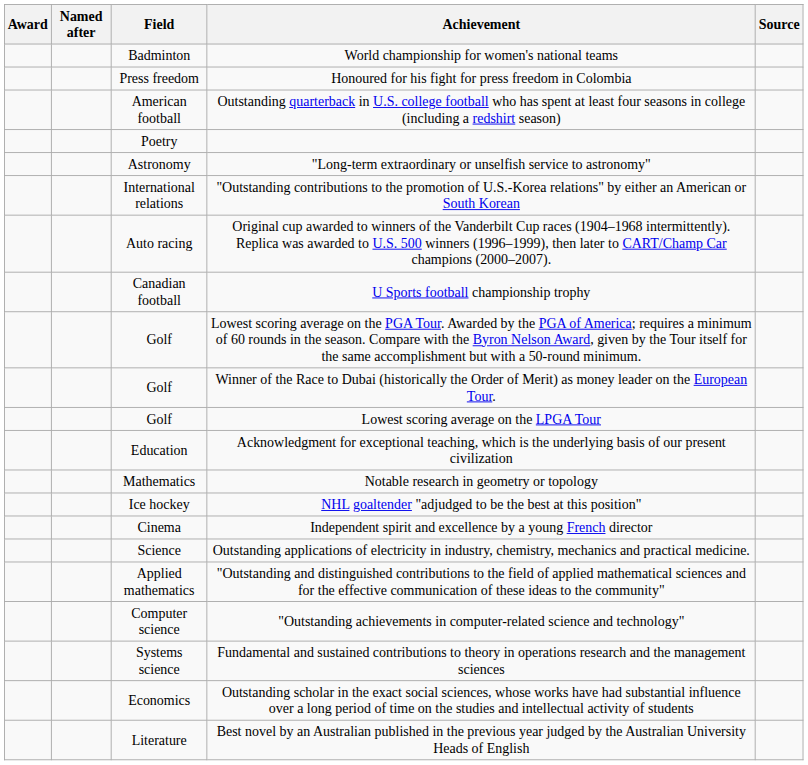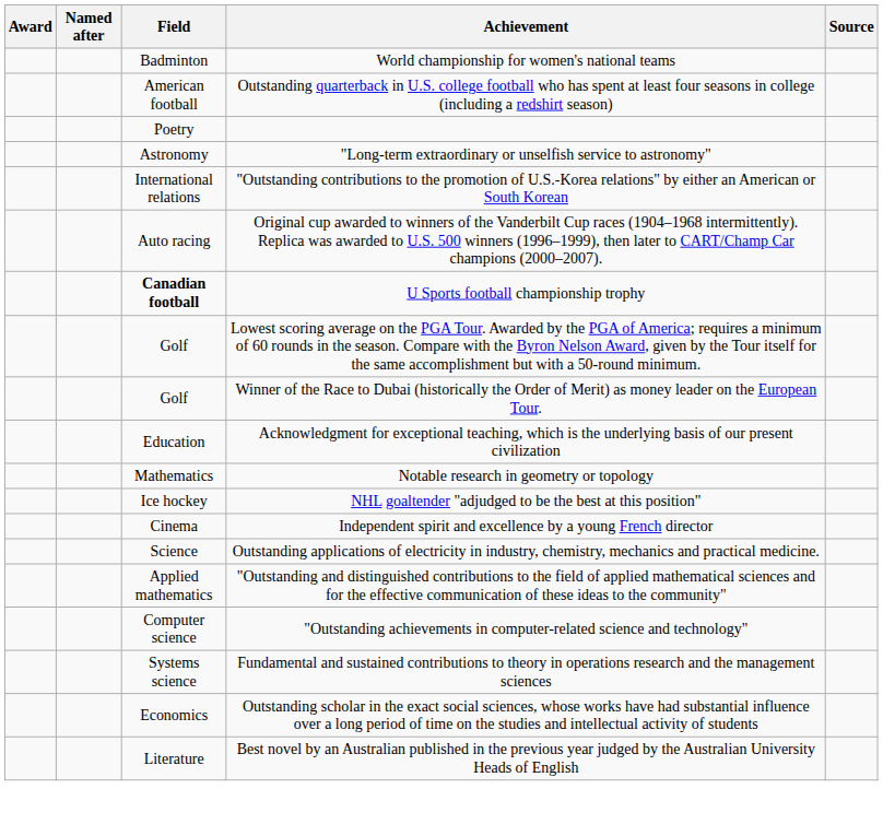 <table class="wikitable sortable" style="text-align:center; font-size:95%">
 <tr>
 <th>Award</th>
 <th>Named after</th>
 <th>Field</th>
 <th>Achievement</th>
 <th>Source</th>
 </tr>
 <tr>
 <td align="left"></td>
 <td></td>
 <td>Badminton</td>
 <td>World championship for women's national teams</td>
-</tr>
-<tr>
-<td align="left"></td>
-<td></td>
-<td>Press freedom</td>
-<td>Honoured for his fight for press freedom in Colombia</td>
-<td></td>
 </tr>
 <tr>
 <td align="left"></td>
 <td></td>
 <td>American football</td>
 <td>Outstanding <a href='#'>quarterback</a> in <a href='#'>U.S. college football</a> who has spent at least four seasons in college (including a <a href='#'>redshirt</a> season)</td>
 <td></td>
 </tr>
 <tr>
 <td align="left"></td>
 <td></td>
 <td>Poetry</td>
 <td></td>
 <td></td>
 </tr>
 <tr>
 <td align="left"></td>
 <td></td>
 <td>Astronomy</td>
 <td>"Long-term extraordinary or unselfish service to astronomy"</td>
 <td></td>
 </tr>
 <tr>
 <td align="left"></td>
 <td></td>
 <td>International relations</td>
 <td>"Outstanding contributions to the promotion of U.S.-Korea relations" by either an American or <a href='#'>South Korean</a></td>
 <td></td>
 </tr>
 <tr>
 <td align="left"></td>
 <td></td>
 <td>Auto racing</td>
 <td>Original cup awarded to winners of the Vanderbilt Cup races (1904–1968 intermittently). Replica was awarded to <a href='#'>U.S. 500</a> winners (1996–1999), then later to <a href='#'>CART/Champ Car</a> champions (2000–2007).</td>
 <td></td>
 </tr>
 <tr>
 <td align="left"></td>
 <td></td>
-<td>Canadian football</td>
+<td><strong>Canadian football</strong></td>
 <td><a href='#'>U Sports football</a> championship trophy</td>
 <td></td>
 </tr>
 <tr>
 <td align="left"></td>
 <td></td>
 <td>Golf</td>
 <td>Lowest scoring average on the <a href='#'>PGA Tour</a>. Awarded by the <a href='#'>PGA of America</a>; requires a minimum of 60 rounds in the season. Compare with the <a href='#'>Byron Nelson Award</a>, given by the Tour itself for the same accomplishment but with a 50-round minimum.</td>
 <td></td>
 </tr>
 <tr>
 <td align="left"></td>
 <td></td>
 <td>Golf</td>
 <td>Winner of the Race to Dubai (historically the Order of Merit) as money leader on the <a href='#'>European Tour</a>.</td>
-<td></td>
-</tr>
-<tr>
-<td align="left"></td>
-<td></td>
-<td>Golf</td>
-<td>Lowest scoring average on the <a href='#'>LPGA Tour</a></td>
 <td></td>
 </tr>
 <tr>
 <td align="left"></td>
 <td></td>
 <td>Education</td>
 <td>Acknowledgment for exceptional teaching, which is the underlying basis of our present civilization</td>
 <td></td>
 </tr>
 <tr>
 <td align="left"></td>
 <td></td>
 <td>Mathematics</td>
 <td>Notable research in geometry or topology</td>
 <td></td>
 </tr>
 <tr>
 <td align="left"></td>
 <td></td>
 <td>Ice hockey</td>
 <td><a href='#'>NHL</a> <a href='#'>goaltender</a> "adjudged to be the best at this position"</td>
 <td></td>
 </tr>
 <tr>
 <td align="left"></td>
 <td></td>
 <td>Cinema</td>
 <td>Independent spirit and excellence by a young <a href='#'>French</a> director</td>
 <td></td>
 </tr>
 <tr>
 <td align="left"></td>
 <td></td>
 <td>Science</td>
 <td>Outstanding applications of electricity in industry, chemistry, mechanics and practical medicine.</td>
 <td></td>
 </tr>
 <tr>
 <td align="left"></td>
 <td></td>
 <td>Applied mathematics</td>
 <td>"Outstanding and distinguished contributions to the field of applied mathematical sciences and for the effective communication of these ideas to the community"</td>
 <td></td>
 </tr>
 <tr>
 <td align="left"></td>
 <td></td>
 <td>Computer science</td>
 <td>"Outstanding achievements in computer-related science and technology"</td>
 <td></td>
 </tr>
 <tr>
 <td align="left"></td>
 <td></td>
 <td>Systems science</td>
 <td>Fundamental and sustained contributions to theory in operations research and the management sciences</td>
 <td></td>
 </tr>
 <tr>
 <td align="left"></td>
 <td></td>
 <td>Economics</td>
 <td>Outstanding scholar in the exact social sciences, whose works have had substantial influence over a long period of time on the studies and intellectual activity of students</td>
 <td></td>
 </tr>
 <tr>
 <td align="left"></td>
 <td></td>
 <td>Literature</td>
 <td>Best novel by an Australian published in the previous year judged by the Australian University Heads of English</td>
 <td></td>
 </tr>
 </table>
